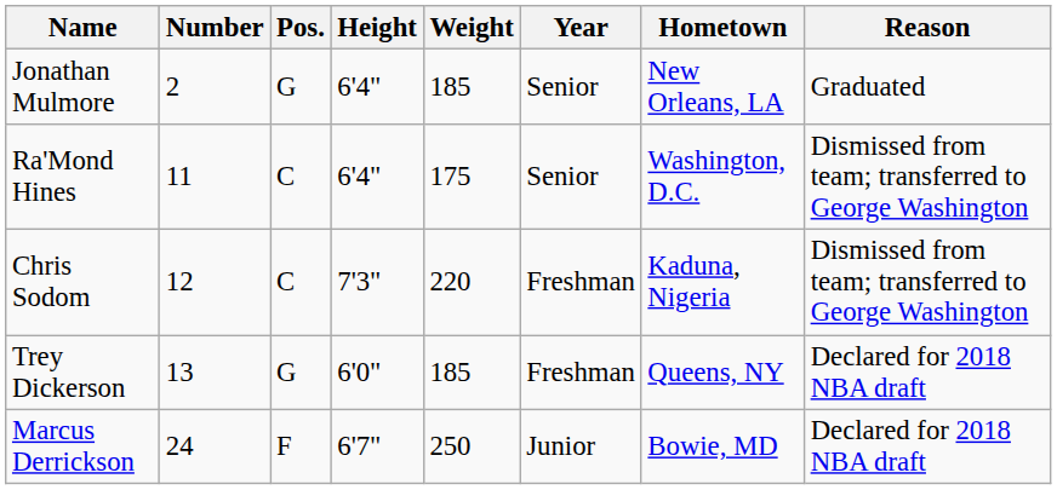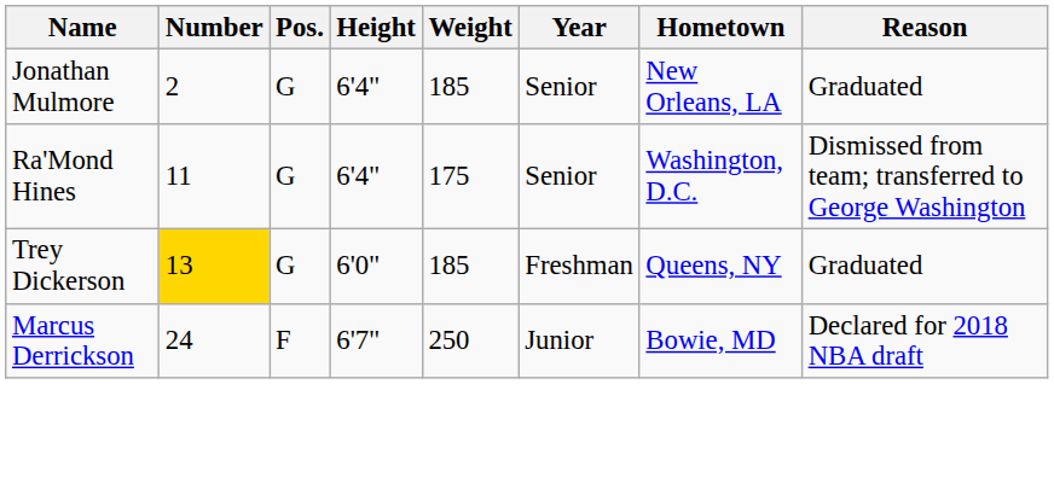 <table class="wikitable sortable" border="1">
 <tr>
 <th>Name</th>
 <th>Number</th>
 <th>Pos.</th>
 <th>Height</th>
 <th>Weight</th>
 <th>Year</th>
 <th>Hometown</th>
 <th class="unsortable">Reason</th>
 </tr>
 <tr>
 <td>Jonathan Mulmore</td>
 <td>2</td>
 <td>G</td>
 <td>6'4"</td>
 <td>185</td>
 <td>Senior</td>
 <td><a href='#'>New Orleans, LA</a></td>
 <td>Graduated</td>
 </tr>
 <tr>
 <td>Ra'Mond Hines</td>
 <td>11</td>
-<td>C</td>
+<td>G</td>
 <td>6'4"</td>
 <td>175</td>
 <td>Senior</td>
 <td><a href='#'>Washington, D.C.</a></td>
 <td>Dismissed from team; transferred to <a href='#'>George Washington</a></td>
 </tr>
 <tr>
-<td>Chris Sodom</td>
-<td>12</td>
-<td>C</td>
-<td>7'3"</td>
-<td>220</td>
-<td>Freshman</td>
-<td><a href='#'>Kaduna</a>, <a href='#'>Nigeria</a></td>
-<td>Dismissed from team; transferred to <a href='#'>George Washington</a></td>
-</tr>
-<tr>
 <td>Trey Dickerson</td>
-<td>13</td>
+<td style="background: gold;">13</td>
 <td>G</td>
 <td>6'0"</td>
 <td>185</td>
 <td>Freshman</td>
 <td><a href='#'>Queens, NY</a></td>
-<td>Declared for <a href='#'>2018 NBA draft</a></td>
+<td>Graduated</td>
 </tr>
 <tr>
 <td><a href='#'>Marcus Derrickson</a></td>
 <td>24</td>
 <td>F</td>
 <td>6'7"</td>
 <td>250</td>
 <td>Junior</td>
 <td><a href='#'>Bowie, MD</a></td>
 <td>Declared for <a href='#'>2018 NBA draft</a></td>
 </tr>
 </table>
